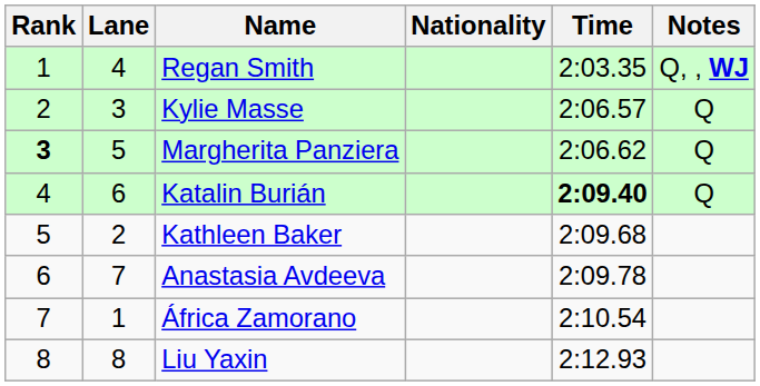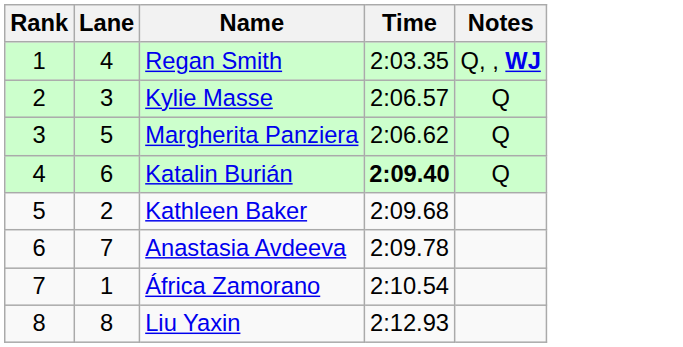 <table class="wikitable sortable" style="text-align:center">
 <tr>
 <th>Rank</th>
 <th>Lane</th>
 <th>Name</th>
-<th>Nationality</th>
 <th>Time</th>
 <th>Notes</th>
 </tr>
 <tr bgcolor=ccffcc>
 <td>1</td>
 <td>4</td>
 <td align=left><a href='#'>Regan Smith</a></td>
-<td align=left></td>
 <td>2:03.35</td>
 <td>Q, , <strong><a href='#'>WJ</a></strong></td>
 </tr>
 <tr bgcolor=ccffcc>
 <td>2</td>
 <td>3</td>
 <td align=left><a href='#'>Kylie Masse</a></td>
-<td align=left></td>
 <td>2:06.57</td>
 <td>Q</td>
 </tr>
 <tr bgcolor=ccffcc>
-<td><strong>3</strong></td>
+<td>3</td>
 <td>5</td>
 <td align=left><a href='#'>Margherita Panziera</a></td>
-<td align=left></td>
 <td>2:06.62</td>
 <td>Q</td>
 </tr>
 <tr bgcolor=ccffcc>
 <td>4</td>
 <td>6</td>
 <td align=left><a href='#'>Katalin Burián</a></td>
-<td align=left></td>
 <td><strong>2:09.40</strong></td>
 <td>Q</td>
 </tr>
 <tr>
 <td>5</td>
 <td>2</td>
 <td align=left><a href='#'>Kathleen Baker</a></td>
-<td align=left></td>
 <td>2:09.68</td>
 <td></td>
 </tr>
 <tr>
 <td>6</td>
 <td>7</td>
 <td align=left><a href='#'>Anastasia Avdeeva</a></td>
-<td align=left></td>
 <td>2:09.78</td>
 <td></td>
 </tr>
 <tr>
 <td>7</td>
 <td>1</td>
 <td align=left><a href='#'>África Zamorano</a></td>
-<td align=left></td>
 <td>2:10.54</td>
 <td></td>
 </tr>
 <tr>
 <td>8</td>
 <td>8</td>
 <td align=left><a href='#'>Liu Yaxin</a></td>
-<td align=left></td>
 <td>2:12.93</td>
 <td></td>
 </tr>
 </table>
